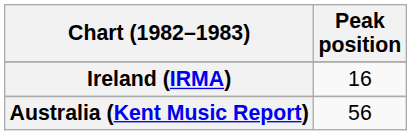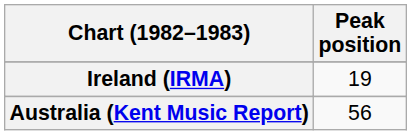 <table class="wikitable sortable plainrowheaders" style="text-align:center">
 <tr>
 <th align="left">Chart (1982–1983)</th>
 <th align="left">Peak<br>position</th>
 </tr>
 <tr>
 </tr>
 <tr>
 </tr>
 <tr>
 <th scope="row">Ireland (<a href='#'>IRMA</a>) </th>
-<td>16</td>
+<td>19</td>
 </tr>
 <tr>
 </tr>
 <tr>
 </tr>
 <tr>
 </tr>
 <tr>
 </tr>
 <tr>
 </tr>
 <tr>
 </tr>
 <tr>
 <th scope="row">Australia (<a href='#'>Kent Music Report</a>)</th>
 <td>56</td>
 </tr>
 </table>
